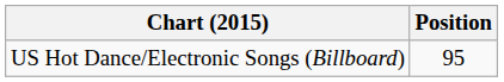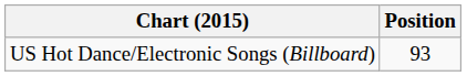 <table class="wikitable" style="text-align:center">
 <tr>
 <th scope="col">Chart (2015)</th>
 <th scope="col">Position</th>
 </tr>
 <tr>
 <td>US Hot Dance/Electronic Songs (<em>Billboard</em>)</td>
-<td align=center>95</td>
+<td align=center>93</td>
 </tr>
 </table>
